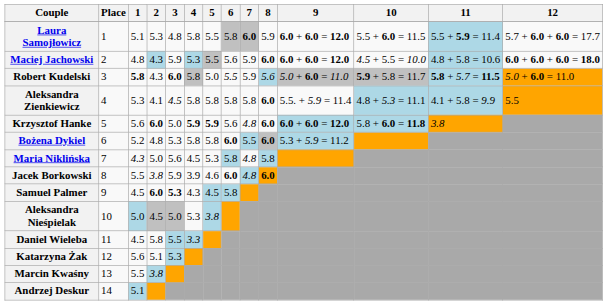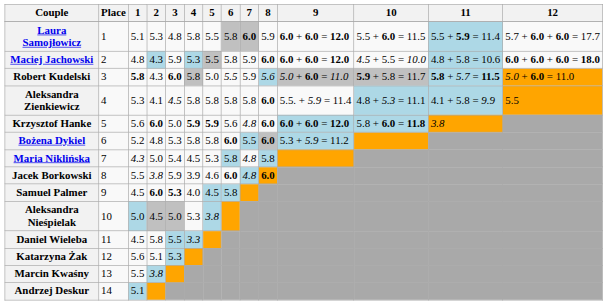 <table class="wikitable sortable" style="margin:auto;">
 <tr>
 <th width="130">Couple</th>
 <th>Place</th>
 <th>1</th>
 <th>2</th>
 <th>3</th>
 <th>4</th>
 <th>5</th>
 <th>6</th>
 <th>7</th>
 <th>8</th>
 <th>9</th>
 <th>10</th>
 <th>11</th>
 <th>12</th>
 </tr>
 <tr>
 </tr>
 <tr>
 <th><a href='#'>Laura Samojłowicz</a></th>
 <td>1</td>
 <td>5.1</td>
 <td>5.3</td>
 <td>4.8</td>
 <td>5.8</td>
 <td>5.5</td>
 <td bgcolor="silver">5.8</td>
 <td bgcolor="silver"><span><strong>6.0</strong></span></td>
 <td>5.9</td>
 <td><span><strong>6.0</strong></span> + <span><strong>6.0</strong></span> = <span><strong>12.0</strong></span></td>
 <td>5.5 + <span><strong>6.0</strong></span> = 11.5</td>
 <td style="background:lightblue;">5.5 + <span><strong>5.9</strong></span> = 11.4</td>
 <td>5.7 + <span><strong>6.0</strong></span> + <span><strong>6.0</strong></span> = 17.7</td>
 </tr>
 <tr>
 <th><a href='#'>Maciej Jachowski</a></th>
 <td>2</td>
 <td>4.8</td>
 <td style="background:lightblue;">4.3</td>
 <td>5.9</td>
 <td style="background:lightblue;">5.3</td>
 <td bgcolor="silver">5.5</td>
-<td>5.6</td>
+<td>5.8</td>
 <td>5.9</td>
 <td><span><strong>6.0</strong></span></td>
 <td><span><strong>6.0</strong></span> + <span><strong>6.0</strong></span> = <span><strong>12.0</strong></span></td>
 <td><span><em>4.5</em></span>  + 5.5 = <span><em>10.0</em></span></td>
 <td style="background:lightblue;">4.8 + 5.8 = 10.6</td>
 <td><span><strong>6.0</strong></span> + <span><strong>6.0</strong></span> + <span><strong>6.0</strong></span> = <span><strong>18.0</strong></span></td>
 </tr>
 <tr>
 <th>Robert Kudelski</th>
 <td>3</td>
 <td><span><strong>5.8</strong></span></td>
 <td>4.3</td>
 <td><span><strong>6.0</strong></span></td>
 <td bgcolor="silver">5.8</td>
 <td>5.0</td>
 <td><span><em>5.5</em></span></td>
 <td>5.9</td>
 <td style="background:lightblue;"><span><em>5.6</em></span></td>
 <td bgcolor="silver"><span><em>5.0</em></span>  + <span><strong>6.0</strong></span> = <span><em>11.0</em></span></td>
 <td bgcolor="silver"><span><strong>5.9</strong></span> + 5.8 = 11.7</td>
 <td style="background:lightblue;"><span><strong>5.8</strong></span> + <span><em>5.7</em></span>  = <span><strong>11.5</strong></span></td>
 <td style="background:orange;"><span><em>5.0</em></span>  + <span><strong>6.0</strong></span> = 11.0</td>
 </tr>
 <tr>
 <th>Aleksandra Zienkiewicz</th>
 <td>4</td>
 <td>5.3</td>
 <td>4.1</td>
 <td><span><em>4.5</em></span></td>
 <td>5.8</td>
 <td>5.8</td>
 <td>5.8</td>
 <td>5.8</td>
 <td><span><strong>6.0</strong></span></td>
 <td>5.5. + <span><em>5.9</em></span>  = 11.4</td>
 <td style="background:lightblue;">4.8 + <span><em>5.3</em></span>  = 11.1</td>
 <td style="background:lightblue;">4.1 + 5.8 = <span><em>9.9</em></span></td>
 <td style="background:orange;">5.5</td>
 </tr>
 <tr>
 <th>Krzysztof Hanke</th>
 <td>5</td>
 <td>5.6</td>
 <td><span><strong>6.0</strong></span></td>
 <td>5.0</td>
 <td><span><strong>5.9</strong></span></td>
 <td><span><strong>5.9</strong></span></td>
 <td>5.6</td>
 <td><span><em>4.8</em></span></td>
 <td><span><strong>6.0</strong></span></td>
 <td style="background:lightblue;"><span><strong>6.0</strong></span> + <span><strong>6.0</strong></span> = <span><strong>12.0</strong></span></td>
 <td style="background:lightblue;">5.8 + <span><strong>6.0</strong></span> = <span><strong>11.8</strong></span></td>
 <td style="background:orange;"><span><em>3.8</em></span></td>
 <td style="background:darkgray;"></td>
 </tr>
 <tr>
 <th><a href='#'>Bożena Dykiel</a></th>
 <td>6</td>
 <td>5.2</td>
 <td>4.8</td>
 <td>5.3</td>
 <td>5.8</td>
 <td>5.8</td>
 <td><span><strong>6.0</strong></span></td>
 <td style="background:lightblue;">5.5</td>
 <td bgcolor="silver"><span><strong>6.0</strong></span></td>
 <td style="background:lightblue;">5.3 + <span><em>5.9</em></span>  = 11.2</td>
 <td style="background:orange;"></td>
 <td style="background:darkgray;"></td>
 <td style="background:darkgray;"></td>
 </tr>
 <tr>
 <th><a href='#'>Maria Niklińska</a></th>
 <td>7</td>
 <td><span><em>4.3</em></span></td>
 <td>5.0</td>
-<td>5.6</td>
+<td>5.4</td>
 <td>4.5</td>
 <td>5.3</td>
 <td style="background:lightblue;">5.8</td>
 <td><span><em>4.8</em></span></td>
 <td style="background:lightblue;">5.8</td>
 <td style="background:orange;"></td>
 <td style="background:darkgray;"></td>
 <td style="background:darkgray;"></td>
 <td style="background:darkgray;"></td>
 </tr>
 <tr>
 <th>Jacek Borkowski</th>
 <td>8</td>
 <td>5.5</td>
 <td><span><em>3.8</em></span></td>
 <td>5.9</td>
 <td>3.9</td>
 <td>4.6</td>
 <td><span><strong>6.0</strong></span></td>
 <td style="background:lightblue;"><span><em>4.8</em></span></td>
 <td style="background:orange;"><span><strong>6.0</strong></span></td>
 <td style="background:darkgray;"></td>
 <td style="background:darkgray;"></td>
 <td style="background:darkgray;"></td>
 <td style="background:darkgray;"></td>
 </tr>
 <tr>
 <th>Samuel Palmer</th>
 <td>9</td>
 <td>4.5</td>
 <td><span><strong>6.0</strong></span></td>
 <td><strong>5.3</strong></td>
-<td>4.3</td>
+<td>4.0</td>
 <td style="background:lightblue;">4.5</td>
 <td style="background:lightblue;">5.8</td>
 <td style="background:orange;"></td>
 <td style="background:darkgray;"></td>
 <td style="background:darkgray;"></td>
 <td style="background:darkgray;"></td>
 <td style="background:darkgray;"></td>
 <td style="background:darkgray;"></td>
 </tr>
 <tr>
 <th>Aleksandra Nieśpielak</th>
 <td>10</td>
 <td style="background:lightblue;">5.0</td>
 <td bgcolor="silver">4.5</td>
 <td bgcolor="silver">5.0</td>
 <td>5.3</td>
 <td style="background:lightblue;"><span><em>3.8</em></span></td>
 <td style="background:orange;"></td>
 <td style="background:darkgray;"></td>
 <td style="background:darkgray;"></td>
 <td style="background:darkgray;"></td>
 <td style="background:darkgray;"></td>
 <td style="background:darkgray;"></td>
 <td style="background:darkgray;"></td>
 </tr>
 <tr>
 <th>Daniel Wieleba</th>
 <td>11</td>
 <td>4.5</td>
 <td>5.8</td>
 <td style="background:lightblue;">5.5</td>
 <td style="background:lightblue;"><span><em>3.3</em></span></td>
 <td style="background:orange;"></td>
 <td style="background:darkgray;"></td>
 <td style="background:darkgray;"></td>
 <td style="background:darkgray;"></td>
 <td style="background:darkgray;"></td>
 <td style="background:darkgray;"></td>
 <td style="background:darkgray;"></td>
 <td style="background:darkgray;"></td>
 </tr>
 <tr>
 <th>Katarzyna Żak</th>
 <td>12</td>
 <td>5.6</td>
 <td>5.1</td>
 <td style="background:lightblue;">5.3</td>
 <td style="background:orange;"></td>
 <td style="background:darkgray;"></td>
 <td style="background:darkgray;"></td>
 <td style="background:darkgray;"></td>
 <td style="background:darkgray;"></td>
 <td style="background:darkgray;"></td>
 <td style="background:darkgray;"></td>
 <td style="background:darkgray;"></td>
 <td style="background:darkgray;"></td>
 </tr>
 <tr>
 <th>Marcin Kwaśny</th>
 <td>13</td>
 <td>5.5</td>
 <td style="background:lightblue;"><span><em>3.8</em></span></td>
 <td style="background:orange;"></td>
 <td style="background:darkgray;"></td>
 <td style="background:darkgray;"></td>
 <td style="background:darkgray;"></td>
 <td style="background:darkgray;"></td>
 <td style="background:darkgray;"></td>
 <td style="background:darkgray;"></td>
 <td style="background:darkgray;"></td>
 <td style="background:darkgray;"></td>
 <td style="background:darkgray;"></td>
 </tr>
 <tr>
 <th>Andrzej Deskur</th>
 <td>14</td>
 <td style="background:lightblue;">5.1</td>
 <td style="background:orange;"></td>
 <td style="background:darkgray;"></td>
 <td style="background:darkgray;"></td>
 <td style="background:darkgray;"></td>
 <td style="background:darkgray;"></td>
 <td style="background:darkgray;"></td>
 <td style="background:darkgray;"></td>
 <td style="background:darkgray;"></td>
 <td style="background:darkgray;"></td>
 <td style="background:darkgray;"></td>
 <td style="background:darkgray;"></td>
 </tr>
 </table>
